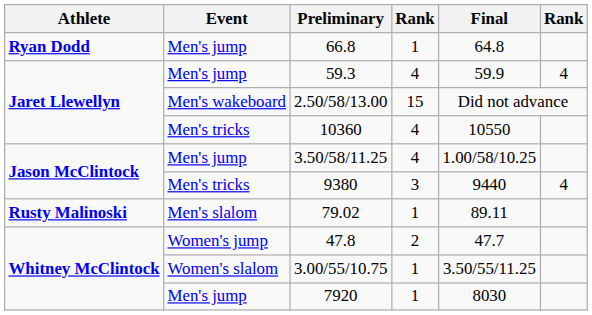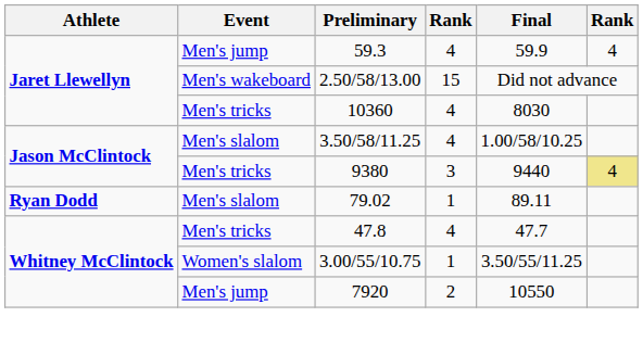 <table class="wikitable" style="font-size:90%">
 <tr>
 <th>Athlete</th>
 <th>Event</th>
 <th>Preliminary</th>
 <th>Rank</th>
 <th>Final</th>
 <th>Rank</th>
-</tr>
-<tr align=center>
-<td align=left><strong><a href='#'>Ryan Dodd</a></strong></td>
-<td align=left><a href='#'>Men's jump</a></td>
-<td>66.8</td>
-<td>1</td>
-<td>64.8</td>
-<td></td>
 </tr>
 <tr align=center>
 <td rowspan=3 align=left><strong><a href='#'>Jaret Llewellyn</a></strong></td>
 <td align=left><a href='#'>Men's jump</a></td>
 <td>59.3</td>
 <td>4</td>
 <td>59.9</td>
 <td>4</td>
 </tr>
 <tr align=center>
 <td align=left><a href='#'>Men's wakeboard</a></td>
 <td>2.50/58/13.00</td>
 <td>15</td>
 <td align=center colspan=2>Did not advance</td>
 </tr>
 <tr align=center>
 <td align=left><a href='#'>Men's tricks</a></td>
 <td>10360</td>
 <td>4</td>
-<td>10550</td>
+<td>8030</td>
 <td></td>
 </tr>
 <tr align=center>
 <td rowspan=2 align=left><strong><a href='#'>Jason McClintock</a></strong></td>
-<td align=left><a href='#'>Men's jump</a></td>
+<td align=left><a href='#'>Men's slalom</a></td>
 <td>3.50/58/11.25</td>
 <td>4</td>
 <td>1.00/58/10.25</td>
 <td></td>
 </tr>
 <tr align=center>
 <td align=left><a href='#'>Men's tricks</a></td>
 <td>9380</td>
 <td>3</td>
 <td>9440</td>
-<td>4</td>
+<td style="background: khaki;">4</td>
 </tr>
 <tr align=center>
-<td align=left><strong><a href='#'>Rusty Malinoski</a></strong></td>
+<td align=left><strong><a href='#'>Ryan Dodd</a></strong></td>
 <td align=left><a href='#'>Men's slalom</a></td>
 <td>79.02</td>
 <td>1</td>
 <td>89.11</td>
 <td></td>
 </tr>
 <tr align=center>
 <td rowspan=3 align=left><strong><a href='#'>Whitney McClintock</a></strong></td>
-<td align=left><a href='#'>Women's jump</a></td>
+<td align=left><a href='#'>Men's tricks</a></td>
 <td>47.8</td>
-<td>2</td>
+<td>4</td>
 <td>47.7</td>
 <td></td>
 </tr>
 <tr align=center>
 <td align=left><a href='#'>Women's slalom</a></td>
 <td>3.00/55/10.75</td>
 <td>1</td>
 <td>3.50/55/11.25</td>
 <td></td>
 </tr>
 <tr align=center>
 <td align=left><a href='#'>Men's jump</a></td>
 <td>7920</td>
-<td>1</td>
-<td>8030</td>
+<td>2</td>
+<td>10550</td>
 <td></td>
 </tr>
 </table>
